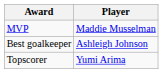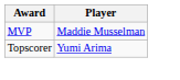 <table class="wikitable">
 <tr>
 <th>Award</th>
 <th>Player</th>
 </tr>
 <tr>
 <td><a href='#'>MVP</a></td>
 <td> <a href='#'>Maddie Musselman</a></td>
 </tr>
 <tr>
-<td>Best goalkeeper</td>
-<td> <a href='#'>Ashleigh Johnson</a></td>
-</tr>
-<tr>
 <td>Topscorer</td>
 <td> <a href='#'>Yumi Arima</a></td>
 </tr>
 </table>
